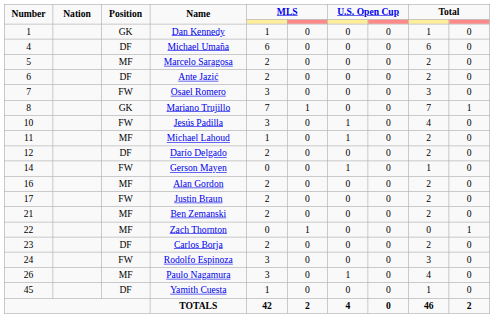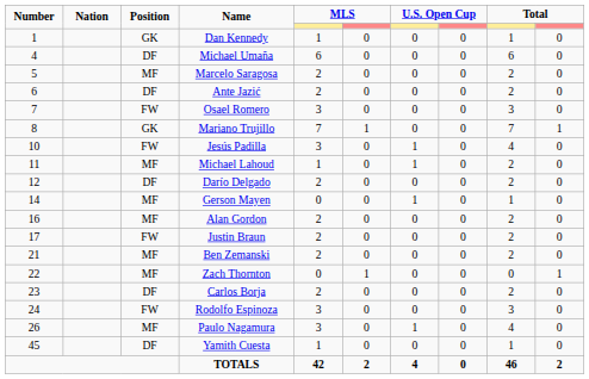 <table class="wikitable" style="text-align:center;">
 <tr>
 <td rowspan="2"  style="width:10%; text-align:center;"><strong>Number</strong></td>
 <td rowspan="2"  style="width:10%; text-align:center;"><strong>Nation</strong></td>
 <td rowspan="2"  style="width:10%; text-align:center;"><strong>Position</strong></td>
 <td rowspan="2"  style="width:20%; text-align:center;"><strong>Name</strong></td>
 <td colspan="2" style="text-align:center;"><strong><a href='#'>MLS</a></strong></td>
 <td colspan="2" style="text-align:center;"><strong><a href='#'>U.S. Open Cup</a></strong></td>
 <td colspan="2" style="text-align:center;"><strong>Total</strong></td>
 </tr>
 <tr>
 <th style="width:60px; background:#fe9;"></th>
 <th style="width:60px; background:#ff8888;"></th>
 <th style="width:60px; background:#fe9;"></th>
 <th style="width:60px; background:#ff8888;"></th>
 <th style="width:60px; background:#fe9;"></th>
 <th style="width:60px; background:#ff8888;"></th>
 </tr>
 <tr>
 <td>1</td>
 <td></td>
 <td>GK</td>
 <td><a href='#'>Dan Kennedy</a></td>
 <td>1</td>
 <td>0</td>
 <td>0</td>
 <td>0</td>
 <td>1</td>
 <td>0</td>
 </tr>
 <tr>
 <td>4</td>
 <td></td>
 <td>DF</td>
 <td><a href='#'>Michael Umaña</a></td>
 <td>6</td>
 <td>0</td>
 <td>0</td>
 <td>0</td>
 <td>6</td>
 <td>0</td>
 </tr>
 <tr>
 <td>5</td>
 <td></td>
 <td>MF</td>
 <td><a href='#'>Marcelo Saragosa</a></td>
 <td>2</td>
 <td>0</td>
 <td>0</td>
 <td>0</td>
 <td>2</td>
 <td>0</td>
 </tr>
 <tr>
 <td>6</td>
 <td></td>
 <td>DF</td>
 <td><a href='#'>Ante Jazić</a></td>
 <td>2</td>
 <td>0</td>
 <td>0</td>
 <td>0</td>
 <td>2</td>
 <td>0</td>
 </tr>
 <tr>
 <td>7</td>
 <td></td>
 <td>FW</td>
 <td><a href='#'>Osael Romero</a></td>
 <td>3</td>
 <td>0</td>
 <td>0</td>
 <td>0</td>
 <td>3</td>
 <td>0</td>
 </tr>
 <tr>
 <td>8</td>
 <td></td>
 <td>GK</td>
 <td><a href='#'>Mariano Trujillo</a></td>
 <td>7</td>
 <td>1</td>
 <td>0</td>
 <td>0</td>
 <td>7</td>
 <td>1</td>
 </tr>
 <tr>
 <td>10</td>
 <td></td>
 <td>FW</td>
 <td><a href='#'>Jesús Padilla</a></td>
 <td>3</td>
 <td>0</td>
 <td>1</td>
 <td>0</td>
 <td>4</td>
 <td>0</td>
 </tr>
 <tr>
 <td>11</td>
 <td></td>
 <td>MF</td>
 <td><a href='#'>Michael Lahoud</a></td>
 <td>1</td>
 <td>0</td>
 <td>1</td>
 <td>0</td>
 <td>2</td>
 <td>0</td>
 </tr>
 <tr>
 <td>12</td>
 <td></td>
 <td>DF</td>
 <td><a href='#'>Darío Delgado</a></td>
 <td>2</td>
 <td>0</td>
 <td>0</td>
 <td>0</td>
 <td>2</td>
 <td>0</td>
 </tr>
 <tr>
 <td>14</td>
 <td></td>
-<td>FW</td>
+<td>MF</td>
 <td><a href='#'>Gerson Mayen</a></td>
 <td>0</td>
 <td>0</td>
 <td>1</td>
 <td>0</td>
 <td>1</td>
 <td>0</td>
 </tr>
 <tr>
 <td>16</td>
 <td></td>
 <td>MF</td>
 <td><a href='#'>Alan Gordon</a></td>
 <td>2</td>
 <td>0</td>
 <td>0</td>
 <td>0</td>
 <td>2</td>
 <td>0</td>
 </tr>
 <tr>
 <td>17</td>
 <td></td>
 <td>FW</td>
 <td><a href='#'>Justin Braun</a></td>
 <td>2</td>
 <td>0</td>
 <td>0</td>
 <td>0</td>
 <td>2</td>
 <td>0</td>
 </tr>
 <tr>
 <td>21</td>
 <td></td>
 <td>MF</td>
 <td><a href='#'>Ben Zemanski</a></td>
 <td>2</td>
 <td>0</td>
 <td>0</td>
 <td>0</td>
 <td>2</td>
 <td>0</td>
 </tr>
 <tr>
 <td>22</td>
 <td></td>
 <td>MF</td>
 <td><a href='#'>Zach Thornton</a></td>
 <td>0</td>
 <td>1</td>
 <td>0</td>
 <td>0</td>
 <td>0</td>
 <td>1</td>
 </tr>
 <tr>
 <td>23</td>
 <td></td>
 <td>DF</td>
 <td><a href='#'>Carlos Borja</a></td>
 <td>2</td>
 <td>0</td>
 <td>0</td>
 <td>0</td>
 <td>2</td>
 <td>0</td>
 </tr>
 <tr>
 <td>24</td>
 <td></td>
 <td>FW</td>
 <td><a href='#'>Rodolfo Espinoza</a></td>
 <td>3</td>
 <td>0</td>
 <td>0</td>
 <td>0</td>
 <td>3</td>
 <td>0</td>
 </tr>
 <tr>
 <td>26</td>
 <td></td>
 <td>MF</td>
 <td><a href='#'>Paulo Nagamura</a></td>
 <td>3</td>
 <td>0</td>
 <td>1</td>
 <td>0</td>
 <td>4</td>
 <td>0</td>
 </tr>
 <tr>
 <td>45</td>
 <td></td>
 <td>DF</td>
 <td><a href='#'>Yamith Cuesta</a></td>
 <td>1</td>
 <td>0</td>
 <td>0</td>
 <td>0</td>
 <td>1</td>
 <td>0</td>
 </tr>
 <tr>
 <td colspan="3"></td>
 <td><strong>TOTALS</strong></td>
 <td><strong>42</strong></td>
 <td><strong>2</strong></td>
 <td><strong>4</strong></td>
 <td><strong>0</strong></td>
 <td><strong>46</strong></td>
 <td><strong>2</strong></td>
 </tr>
 </table>
